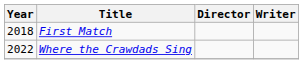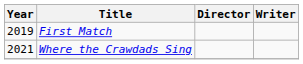 <table class="wikitable">
 <tr>
 <th>Year</th>
 <th>Title</th>
 <th>Director</th>
 <th>Writer</th>
 </tr>
 <tr>
-<td>2018</td>
+<td>2019</td>
 <td><em><a href='#'>First Match</a></em></td>
 <td></td>
 <td></td>
 </tr>
 <tr>
-<td>2022</td>
+<td>2021</td>
 <td><em><a href='#'>Where the Crawdads Sing</a></em></td>
 <td></td>
 <td></td>
 </tr>
 <tr>
 </tr>
 </table>
